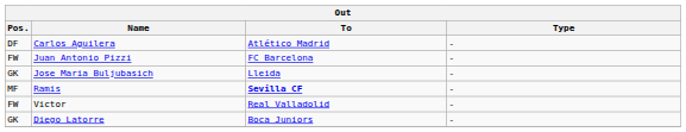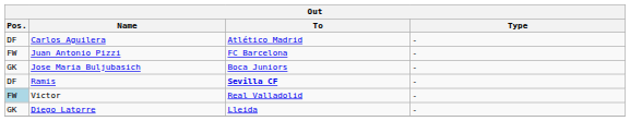 <table class="wikitable" style="font-size:90%;width:99%;">
 <tr>
 <th colspan="4">Out</th>
 </tr>
 <tr>
 <th width=3%>Pos.</th>
 <th width=32%>Name</th>
 <th width=30%>To</th>
 <th width=35%>Type</th>
 </tr>
 <tr>
 <td>DF</td>
 <td><a href='#'>Carlos Aguilera</a></td>
 <td><a href='#'>Atlético Madrid</a></td>
 <td>-</td>
 </tr>
 <tr>
 <td>FW</td>
 <td><a href='#'>Juan Antonio Pizzi</a></td>
 <td><a href='#'>FC Barcelona</a></td>
 <td>-</td>
 </tr>
 <tr>
 <td>GK</td>
 <td><a href='#'>Jose Maria Buljubasich</a></td>
-<td><a href='#'>Lleida</a></td>
+<td><a href='#'>Boca Juniors</a></td>
 <td>-</td>
 </tr>
 <tr>
-<td>MF</td>
+<td>DF</td>
 <td><a href='#'>Ramis</a></td>
 <td><strong><a href='#'>Sevilla CF</a></strong></td>
 <td>-</td>
 </tr>
 <tr>
-<td>FW</td>
+<td style="background: lightblue;">FW</td>
 <td>Victor</td>
 <td><a href='#'>Real Valladolid</a></td>
 <td>-</td>
 </tr>
 <tr>
 <td>GK</td>
 <td><a href='#'>Diego Latorre</a></td>
-<td><a href='#'>Boca Juniors</a></td>
+<td><a href='#'>Lleida</a></td>
 <td>-</td>
 </tr>
 <tr>
 </tr>
 </table>
